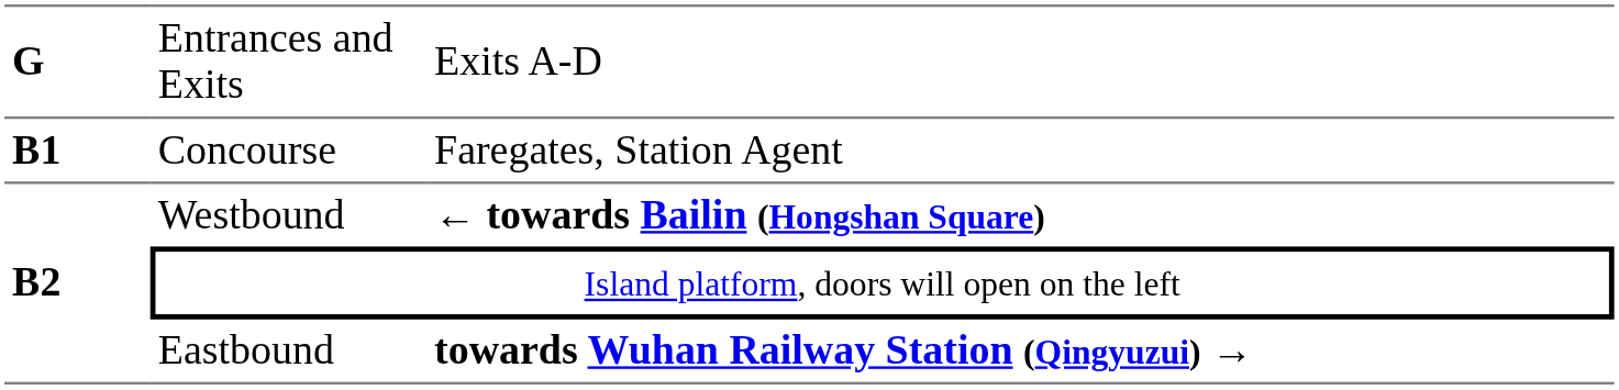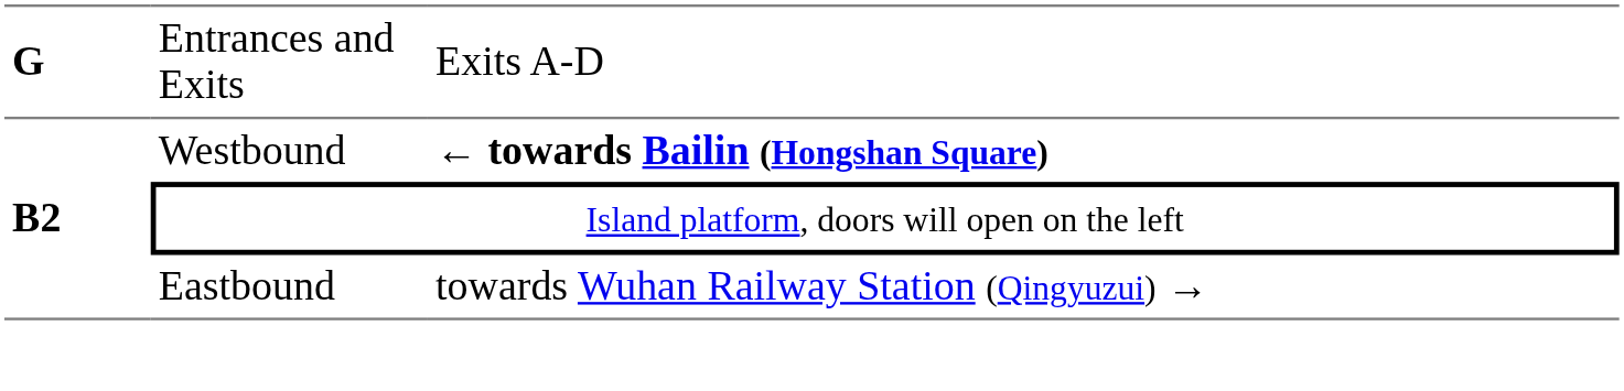 <table table border=0 cellspacing=0 cellpadding=3>
 <tr>
 <td style="border-top:solid 1px gray;border-bottom:solid 0px gray;" width=50><strong>G</strong></td>
 <td style="border-top:solid 1px gray;border-bottom:solid 0px gray;" width=100>Entrances and Exits</td>
 <td style="border-top:solid 1px gray;border-bottom:solid 0px gray;" width=450>Exits A-D</td>
-</tr>
-<tr>
-<td style="border-top:solid 1px gray;border-bottom:solid 0px gray;" width=50><strong>B1</strong></td>
-<td style="border-top:solid 1px gray;border-bottom:solid 0px gray;" width=100>Concourse</td>
-<td style="border-top:solid 1px gray;border-bottom:solid 0px gray;" width=450>Faregates, Station Agent</td>
 </tr>
 <tr>
 <td style="border-top:solid 1px gray;border-bottom:solid 1px gray;" rowspan=3><strong>B2</strong></td>
 <td style="border-top:solid 1px gray;border-bottom:solid 0px gray;">Westbound</td>
 <td style="border-top:solid 1px gray;border-bottom:solid 0px gray;"><strong>←  towards <a href='#'>Bailin</a> <small>(<a href='#'>Hongshan Square</a>)</small></strong></td>
 </tr>
 <tr>
 <td style="border-right:solid 2px black;border-left:solid 2px black;border-top:solid 2px black;border-bottom:solid 2px black;text-align:center;" colspan=2><small><a href='#'>Island platform</a>, doors will open on the left</small></td>
 </tr>
 <tr>
 <td style="border-bottom:solid 1px gray;">Eastbound</td>
-<td style="border-bottom:solid 1px gray;"><strong> towards <a href='#'>Wuhan Railway Station</a> <small>(<a href='#'>Qingyuzui</a>)</small> →</strong></td>
+<td style="border-bottom:solid 1px gray;"> towards <a href='#'>Wuhan Railway Station</a> <small>(<a href='#'>Qingyuzui</a>)</small> →</td>
 </tr>
 </table>
